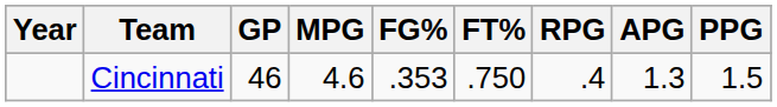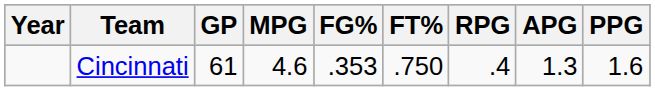 <table class="wikitable sortable" style="font-size:95%; text-align:right;">
 <tr>
 <th>Year</th>
 <th>Team</th>
 <th>GP</th>
 <th>MPG</th>
 <th>FG%</th>
 <th>FT%</th>
 <th>RPG</th>
 <th>APG</th>
 <th>PPG</th>
 </tr>
 <tr>
 <td style="text-align:left;"></td>
 <td style="text-align:left;"><a href='#'>Cincinnati</a></td>
-<td>46</td>
+<td>61</td>
 <td>4.6</td>
 <td>.353</td>
 <td>.750</td>
 <td>.4</td>
 <td>1.3</td>
-<td>1.5</td>
+<td>1.6</td>
 </tr>
 </table>
